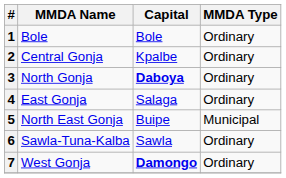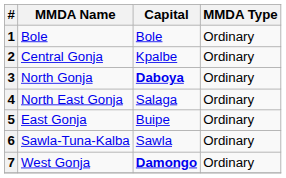 <table class="wikitable sortable">
 <tr>
 <th>#</th>
 <th>MMDA Name</th>
 <th>Capital</th>
 <th>MMDA Type</th>
 </tr>
 <tr>
 <th>1</th>
 <td><a href='#'>Bole</a></td>
 <td><a href='#'>Bole</a></td>
 <td>Ordinary</td>
 </tr>
 <tr>
 <th>2</th>
 <td><a href='#'>Central Gonja</a></td>
 <td><a href='#'>Kpalbe</a></td>
 <td>Ordinary</td>
 </tr>
 <tr>
 <th>3</th>
 <td><a href='#'>North Gonja</a></td>
 <td><strong><a href='#'>Daboya</a></strong></td>
 <td>Ordinary</td>
 </tr>
 <tr>
 <th>4</th>
-<td><a href='#'>East Gonja</a></td>
+<td><a href='#'>North East Gonja</a></td>
 <td><a href='#'>Salaga</a></td>
 <td>Ordinary</td>
 </tr>
 <tr>
 <th>5</th>
-<td><a href='#'>North East Gonja</a></td>
+<td><a href='#'>East Gonja</a></td>
 <td><a href='#'>Buipe</a></td>
-<td>Municipal</td>
+<td>Ordinary</td>
 </tr>
 <tr>
 <th>6</th>
 <td><a href='#'>Sawla-Tuna-Kalba</a></td>
 <td><a href='#'>Sawla</a></td>
 <td>Ordinary</td>
 </tr>
 <tr>
 <th>7</th>
 <td><a href='#'>West Gonja</a></td>
 <td><strong><a href='#'>Damongo</a></strong></td>
 <td>Ordinary</td>
 </tr>
 <tr>
 </tr>
 </table>
